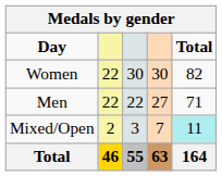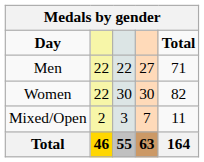 <table class="wikitable" style="font-size:85%; float:right">
 <tr align=center>
 <th colspan=5>Medals by gender</th>
 </tr>
 <tr align=center>
 <td><strong>Day</strong></td>
 <td bgcolor=#f7f6a8></td>
 <td bgcolor=#dce5e5></td>
 <td bgcolor=#ffdab9></td>
 <td><strong>Total</strong></td>
 </tr>
 <tr align=center>
+<td>Men</td>
+<td bgcolor=#f7f6a8>22</td>
+<td bgcolor=#dce5e5>22</td>
+<td bgcolor=#ffdab9>27</td>
+<td>71</td>
+</tr>
+<tr align=center>
 <td>Women</td>
 <td bgcolor=#f7f6a8>22</td>
 <td bgcolor=#dce5e5>30</td>
 <td bgcolor=#ffdab9>30</td>
 <td>82</td>
 </tr>
 <tr align=center>
-<td>Men</td>
-<td bgcolor=#f7f6a8>22</td>
-<td bgcolor=#dce5e5>22</td>
-<td bgcolor=#ffdab9>27</td>
-<td>71</td>
-</tr>
-<tr align=center>
 <td>Mixed/Open</td>
 <td bgcolor=#f7f6a8>2</td>
 <td bgcolor=#dce5e5>3</td>
 <td bgcolor=#ffdab9>7</td>
-<td style="background: paleturquoise;">11</td>
+<td>11</td>
 </tr>
 <tr>
 <th>Total</th>
 <th style=background:gold>46</th>
 <th style=background:silver>55</th>
 <th style=background:#c96>63</th>
 <th>164</th>
 </tr>
 </table>
